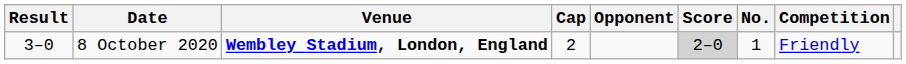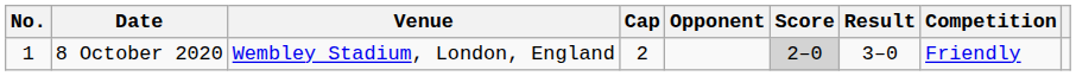 <table class="wikitable">
 <tr>
-<th scope="col">Result</th>
+<th scope="col">No.</th>
 <th scope="col">Date</th>
 <th scope="col">Venue</th>
 <th scope="col">Cap</th>
 <th scope="col">Opponent</th>
 <th scope="col">Score</th>
-<th scope="col">No.</th>
+<th scope="col">Result</th>
 <th scope="col">Competition</th>
 <th scope="col" class="unsortable"></th>
 </tr>
 <tr>
-<td style="text-align: center;">3–0</td>
+<td style="text-align: center;">1</td>
 <td>8 October 2020</td>
-<td><strong><a href='#'>Wembley Stadium</a>, London, England</strong></td>
+<td><a href='#'>Wembley Stadium</a>, London, England</td>
 <td style="text-align: center;">2</td>
 <td></td>
 <td style="background: lightgrey; text-align: center;">2–0</td>
-<td style="text-align: center;">1</td>
+<td style="text-align: center;">3–0</td>
 <td><a href='#'>Friendly</a></td>
 <td style="text-align: center;"></td>
 </tr>
 </table>
